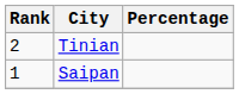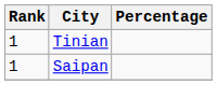 <table class="wikitable sortable">
 <tr>
 <th>Rank</th>
 <th>City </th>
 <th>Percentage</th>
 </tr>
 <tr>
-<td>2</td>
+<td>1</td>
 <td><a href='#'>Tinian</a></td>
 <td align=right></td>
 </tr>
 <tr>
 <td>1</td>
 <td><a href='#'>Saipan</a></td>
 <td align=right></td>
 </tr>
 <tr>
 </tr>
 </table>
